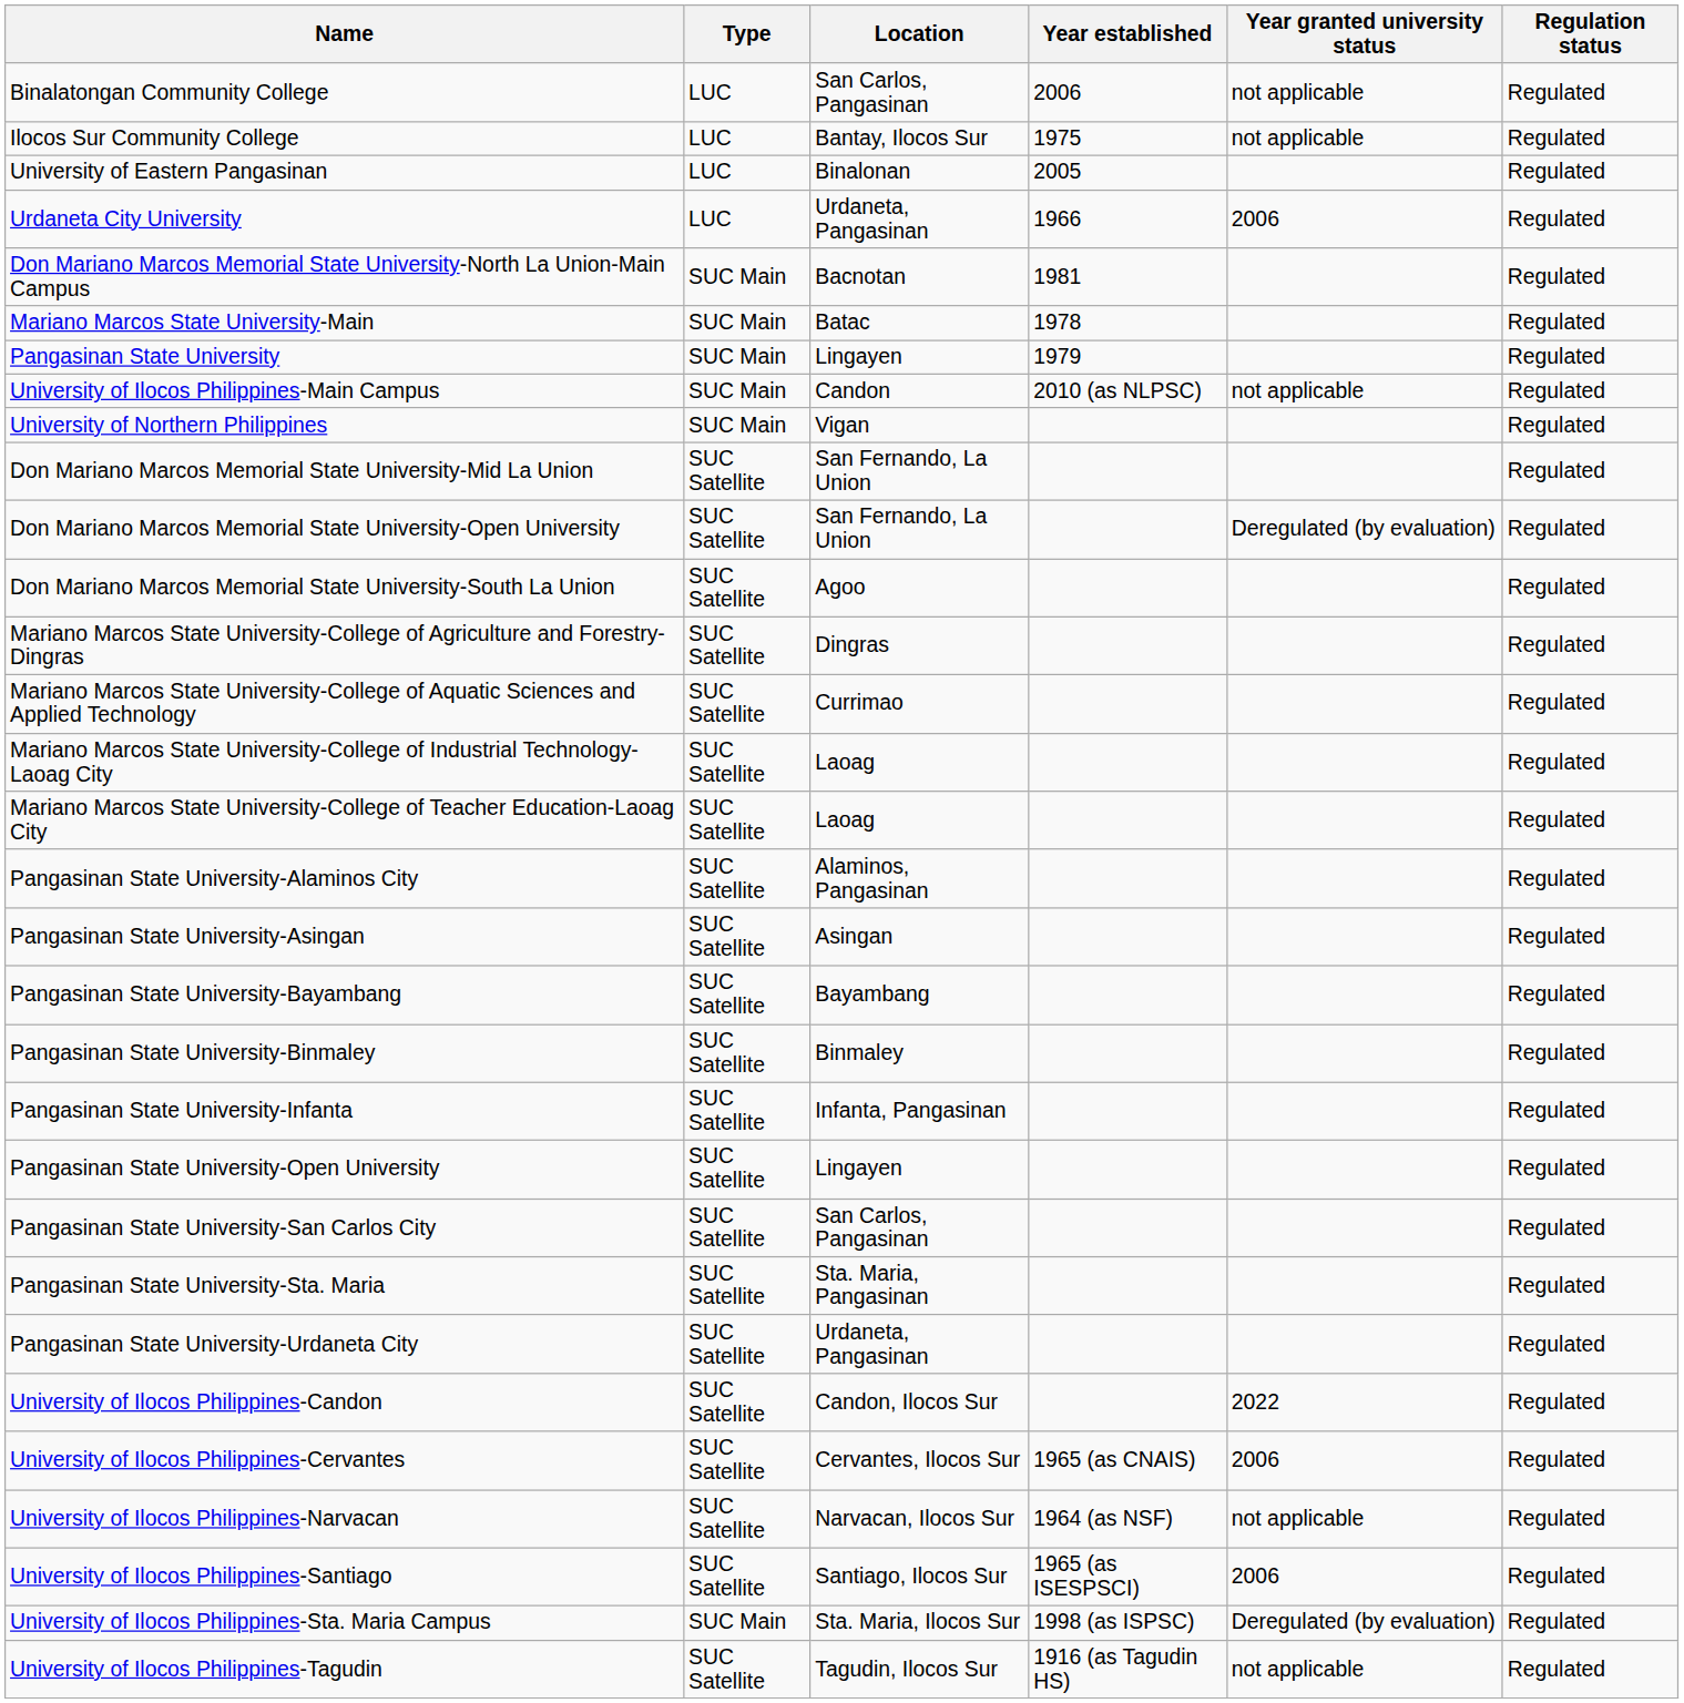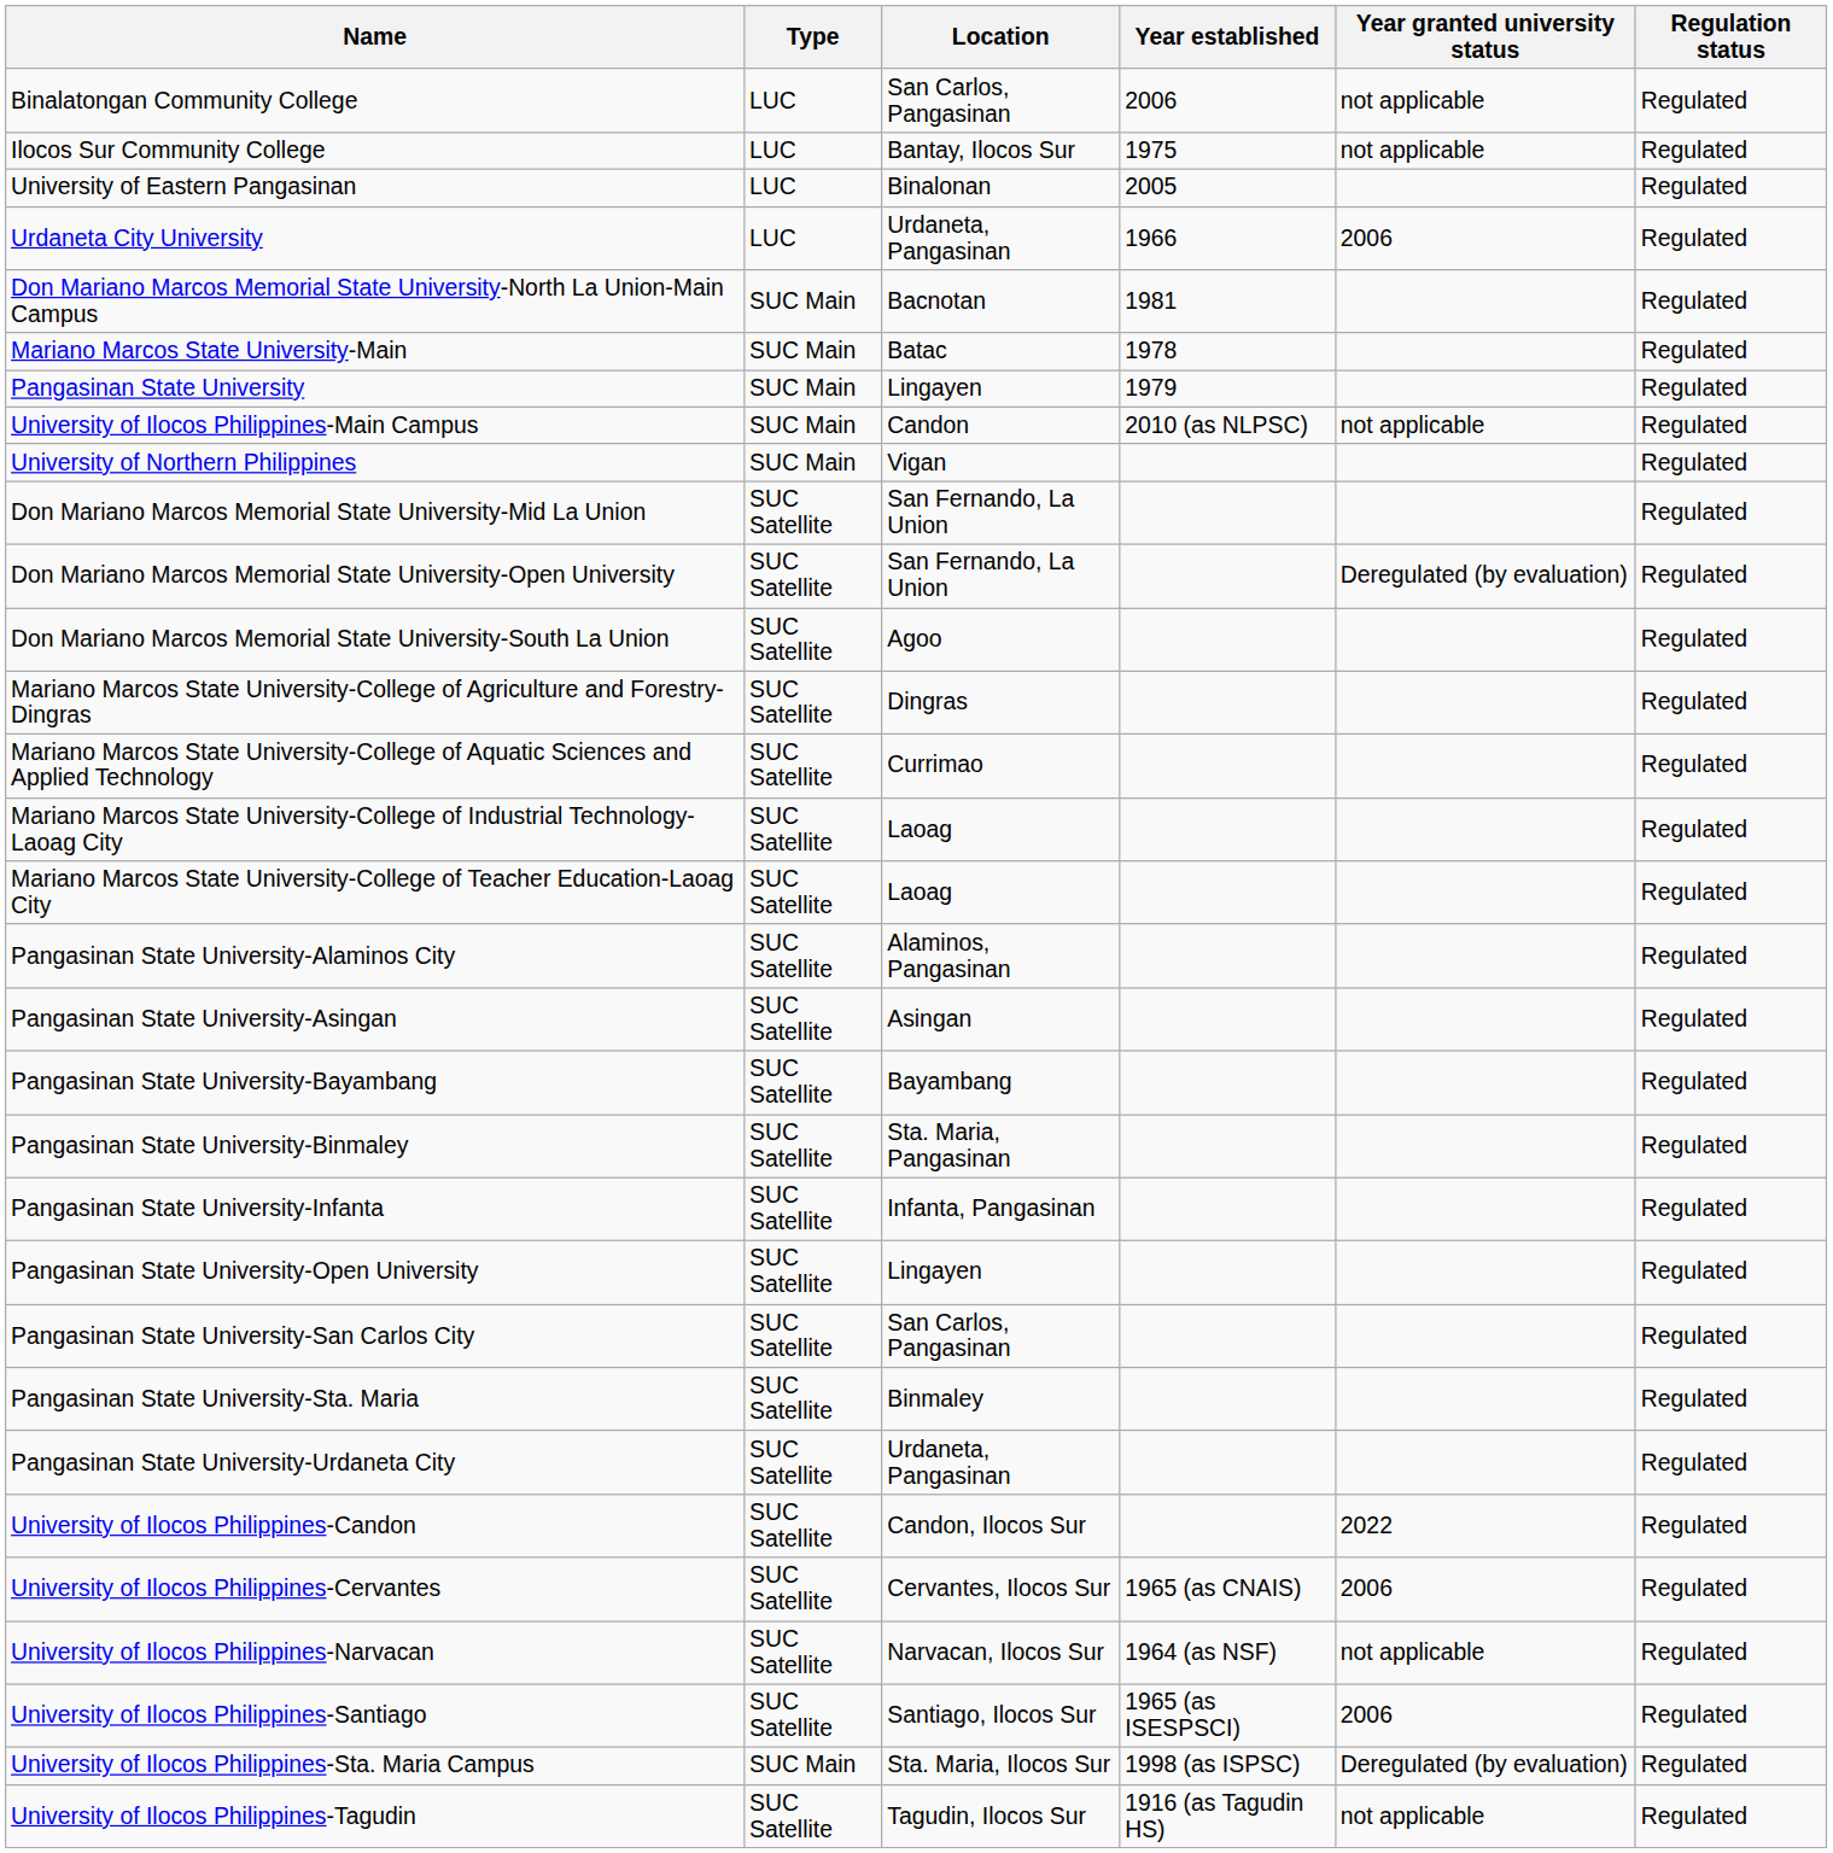 <table class="wikitable sortable static-row-numbers">
 <tr>
 <th>Name</th>
 <th>Type</th>
 <th class="unsortable">Location</th>
 <th>Year established</th>
 <th style="vertical-align:middle;">Year granted university status</th>
 <th style="vertical-align:middle;">Regulation status</th>
 </tr>
 <tr>
 <td>Binalatongan Community College</td>
 <td>LUC</td>
 <td>San Carlos, Pangasinan</td>
 <td style="vertical-align:middle;">2006</td>
 <td style="vertical-align:middle;">not applicable</td>
 <td style="vertical-align:middle;">Regulated</td>
 </tr>
 <tr>
 <td>Ilocos Sur Community College</td>
 <td>LUC</td>
 <td>Bantay, Ilocos Sur</td>
 <td style="vertical-align:middle;">1975</td>
 <td style="vertical-align:middle;">not applicable</td>
 <td style="vertical-align:middle;">Regulated</td>
 </tr>
 <tr>
 <td>University of Eastern Pangasinan</td>
 <td>LUC</td>
 <td>Binalonan</td>
 <td style="vertical-align:middle;">2005</td>
 <td></td>
 <td style="vertical-align:middle;">Regulated</td>
 </tr>
 <tr>
 <td><a href='#'>Urdaneta City University</a></td>
 <td>LUC</td>
 <td>Urdaneta, Pangasinan</td>
 <td style="vertical-align:middle;">1966</td>
 <td style="vertical-align:middle;">2006</td>
 <td style="vertical-align:middle;">Regulated</td>
 </tr>
 <tr>
 <td><a href='#'>Don Mariano Marcos Memorial State University</a>-North La Union-Main Campus</td>
 <td>SUC Main</td>
 <td>Bacnotan</td>
 <td style="vertical-align:middle;">1981</td>
 <td></td>
 <td style="vertical-align:middle;">Regulated</td>
 </tr>
 <tr>
 <td><a href='#'>Mariano Marcos State University</a>-Main</td>
 <td>SUC Main</td>
 <td>Batac</td>
 <td style="vertical-align:middle;">1978</td>
 <td></td>
 <td style="vertical-align:middle;">Regulated</td>
 </tr>
 <tr>
 <td><a href='#'>Pangasinan State University</a></td>
 <td>SUC Main</td>
 <td>Lingayen</td>
 <td style="vertical-align:middle;">1979</td>
 <td></td>
 <td style="vertical-align:middle;">Regulated</td>
 </tr>
 <tr>
 <td><a href='#'>University of Ilocos Philippines</a>-Main Campus</td>
 <td>SUC Main</td>
 <td>Candon</td>
 <td style="vertical-align:middle;">2010 (as NLPSC)</td>
 <td style="vertical-align:middle;">not applicable</td>
 <td style="vertical-align:middle;">Regulated</td>
 </tr>
 <tr>
 <td><a href='#'>University of Northern Philippines</a></td>
 <td>SUC Main</td>
 <td>Vigan</td>
 <td></td>
 <td></td>
 <td style="vertical-align:middle;">Regulated</td>
 </tr>
 <tr>
 <td>Don Mariano Marcos Memorial State University-Mid La Union</td>
 <td>SUC Satellite</td>
 <td>San Fernando, La Union</td>
 <td></td>
 <td></td>
 <td style="vertical-align:middle;">Regulated</td>
 </tr>
 <tr>
 <td>Don Mariano Marcos Memorial State University-Open University</td>
 <td>SUC Satellite</td>
 <td>San Fernando, La Union</td>
 <td></td>
 <td style="vertical-align:middle;">Deregulated (by evaluation)</td>
 <td style="vertical-align:middle;">Regulated</td>
 </tr>
 <tr>
 <td>Don Mariano Marcos Memorial State University-South La Union</td>
 <td>SUC Satellite</td>
 <td>Agoo</td>
 <td></td>
 <td></td>
 <td style="vertical-align:middle;">Regulated</td>
 </tr>
 <tr>
 <td>Mariano Marcos State University-College of Agriculture and Forestry-Dingras</td>
 <td>SUC Satellite</td>
 <td>Dingras</td>
 <td></td>
 <td></td>
 <td style="vertical-align:middle;">Regulated</td>
 </tr>
 <tr>
 <td>Mariano Marcos State University-College of Aquatic Sciences and Applied Technology</td>
 <td>SUC Satellite</td>
 <td>Currimao</td>
 <td></td>
 <td></td>
 <td style="vertical-align:middle;">Regulated</td>
 </tr>
 <tr>
 <td>Mariano Marcos State University-College of Industrial Technology-Laoag City</td>
 <td>SUC Satellite</td>
 <td>Laoag</td>
 <td></td>
 <td></td>
 <td style="vertical-align:middle;">Regulated</td>
 </tr>
 <tr>
 <td>Mariano Marcos State University-College of Teacher Education-Laoag City</td>
 <td>SUC Satellite</td>
 <td>Laoag</td>
 <td></td>
 <td></td>
 <td style="vertical-align:middle;">Regulated</td>
 </tr>
 <tr>
 <td>Pangasinan State University-Alaminos City</td>
 <td>SUC Satellite</td>
 <td>Alaminos, Pangasinan</td>
 <td></td>
 <td></td>
 <td style="vertical-align:middle;">Regulated</td>
 </tr>
 <tr>
 <td>Pangasinan State University-Asingan</td>
 <td>SUC Satellite</td>
 <td>Asingan</td>
 <td></td>
 <td></td>
 <td style="vertical-align:middle;">Regulated</td>
 </tr>
 <tr>
 <td>Pangasinan State University-Bayambang</td>
 <td>SUC Satellite</td>
 <td>Bayambang</td>
 <td></td>
 <td></td>
 <td style="vertical-align:middle;">Regulated</td>
 </tr>
 <tr>
 <td>Pangasinan State University-Binmaley</td>
 <td>SUC Satellite</td>
-<td>Binmaley</td>
+<td>Sta. Maria, Pangasinan</td>
 <td></td>
 <td></td>
 <td style="vertical-align:middle;">Regulated</td>
 </tr>
 <tr>
 <td>Pangasinan State University-Infanta</td>
 <td>SUC Satellite</td>
 <td>Infanta, Pangasinan</td>
 <td></td>
 <td></td>
 <td style="vertical-align:middle;">Regulated</td>
 </tr>
 <tr>
 <td>Pangasinan State University-Open University</td>
 <td>SUC Satellite</td>
 <td>Lingayen</td>
 <td></td>
 <td></td>
 <td style="vertical-align:middle;">Regulated</td>
 </tr>
 <tr>
 <td>Pangasinan State University-San Carlos City</td>
 <td>SUC Satellite</td>
 <td>San Carlos, Pangasinan</td>
 <td></td>
 <td></td>
 <td style="vertical-align:middle;">Regulated</td>
 </tr>
 <tr>
 <td>Pangasinan State University-Sta. Maria</td>
 <td>SUC Satellite</td>
-<td>Sta. Maria, Pangasinan</td>
+<td>Binmaley</td>
 <td></td>
 <td></td>
 <td style="vertical-align:middle;">Regulated</td>
 </tr>
 <tr>
 <td>Pangasinan State University-Urdaneta City</td>
 <td>SUC Satellite</td>
 <td>Urdaneta, Pangasinan</td>
 <td></td>
 <td></td>
 <td style="vertical-align:middle;">Regulated</td>
 </tr>
 <tr>
 <td><a href='#'>University of Ilocos Philippines</a>-Candon</td>
 <td>SUC Satellite</td>
 <td>Candon, Ilocos Sur</td>
 <td></td>
 <td style="vertical-align:middle;">2022</td>
 <td style="vertical-align:middle;">Regulated</td>
 </tr>
 <tr>
 <td><a href='#'>University of Ilocos Philippines</a>-Cervantes</td>
 <td>SUC Satellite</td>
 <td>Cervantes, Ilocos Sur</td>
 <td style="vertical-align:middle;">1965 (as CNAIS)</td>
 <td style="vertical-align:middle;">2006</td>
 <td style="vertical-align:middle;">Regulated</td>
 </tr>
 <tr>
 <td><a href='#'>University of Ilocos Philippines</a>-Narvacan</td>
 <td>SUC Satellite</td>
 <td>Narvacan, Ilocos Sur</td>
 <td style="vertical-align:middle;">1964 (as NSF)</td>
 <td style="vertical-align:middle;">not applicable</td>
 <td style="vertical-align:middle;">Regulated</td>
 </tr>
 <tr>
 <td><a href='#'>University of Ilocos Philippines</a>-Santiago</td>
 <td>SUC Satellite</td>
 <td>Santiago, Ilocos Sur</td>
 <td style="vertical-align:middle;">1965 (as ISESPSCI)</td>
 <td style="vertical-align:middle;">2006</td>
 <td style="vertical-align:middle;">Regulated</td>
 </tr>
 <tr>
 <td><a href='#'>University of Ilocos Philippines</a>-Sta. Maria Campus</td>
 <td>SUC Main</td>
 <td>Sta. Maria, Ilocos Sur</td>
 <td style="vertical-align:middle;">1998 (as ISPSC)</td>
 <td style="vertical-align:middle;">Deregulated (by evaluation)</td>
 <td style="vertical-align:middle;">Regulated</td>
 </tr>
 <tr>
 <td><a href='#'>University of Ilocos Philippines</a>-Tagudin</td>
 <td>SUC Satellite</td>
 <td>Tagudin, Ilocos Sur</td>
 <td style="vertical-align:middle;">1916 (as Tagudin HS)</td>
 <td style="vertical-align:middle;">not applicable</td>
 <td style="vertical-align:middle;">Regulated</td>
 </tr>
 <tr>
 </tr>
 </table>
